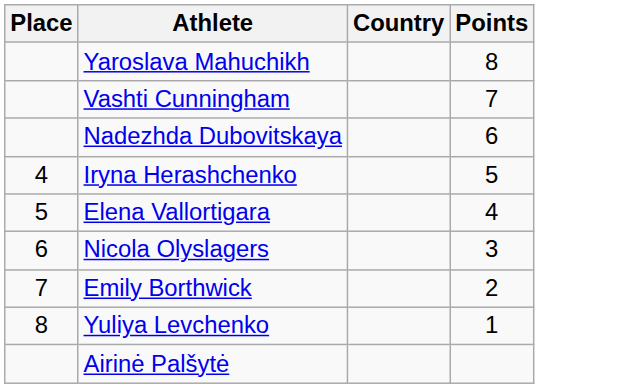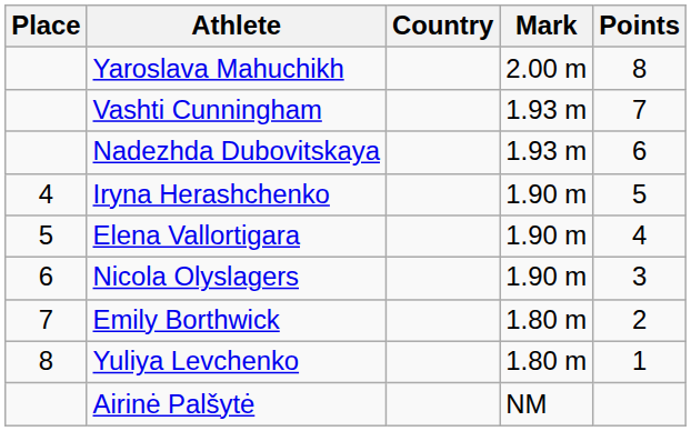 <table class="wikitable">
 <tr>
 <th>Place</th>
 <th>Athlete</th>
 <th>Country</th>
+<th>Mark</th>
 <th>Points</th>
 </tr>
 <tr>
 <td align=center></td>
 <td><a href='#'>Yaroslava Mahuchikh</a></td>
 <td></td>
+<td>2.00 m</td>
 <td align=center>8</td>
 </tr>
 <tr>
 <td align=center></td>
 <td><a href='#'>Vashti Cunningham</a></td>
 <td></td>
+<td>1.93 m</td>
 <td align=center>7</td>
 </tr>
 <tr>
 <td align=center></td>
 <td><a href='#'>Nadezhda Dubovitskaya</a></td>
 <td></td>
+<td>1.93 m</td>
 <td align=center>6</td>
 </tr>
 <tr>
 <td align=center>4</td>
 <td><a href='#'>Iryna Herashchenko</a></td>
 <td></td>
+<td>1.90 m</td>
 <td align=center>5</td>
 </tr>
 <tr>
 <td align=center>5</td>
 <td><a href='#'>Elena Vallortigara</a></td>
 <td></td>
+<td>1.90 m</td>
 <td align=center>4</td>
 </tr>
 <tr>
 <td align=center>6</td>
 <td><a href='#'>Nicola Olyslagers</a></td>
 <td></td>
+<td>1.90 m</td>
 <td align=center>3</td>
 </tr>
 <tr>
 <td align=center>7</td>
 <td><a href='#'>Emily Borthwick</a></td>
 <td></td>
+<td>1.80 m</td>
 <td align=center>2</td>
 </tr>
 <tr>
 <td align=center>8</td>
 <td><a href='#'>Yuliya Levchenko</a></td>
 <td></td>
+<td>1.80 m</td>
 <td align=center>1</td>
 </tr>
 <tr>
 <td align=center></td>
 <td><a href='#'>Airinė Palšytė</a></td>
 <td></td>
+<td>NM</td>
 <td align=center></td>
 </tr>
 </table>
